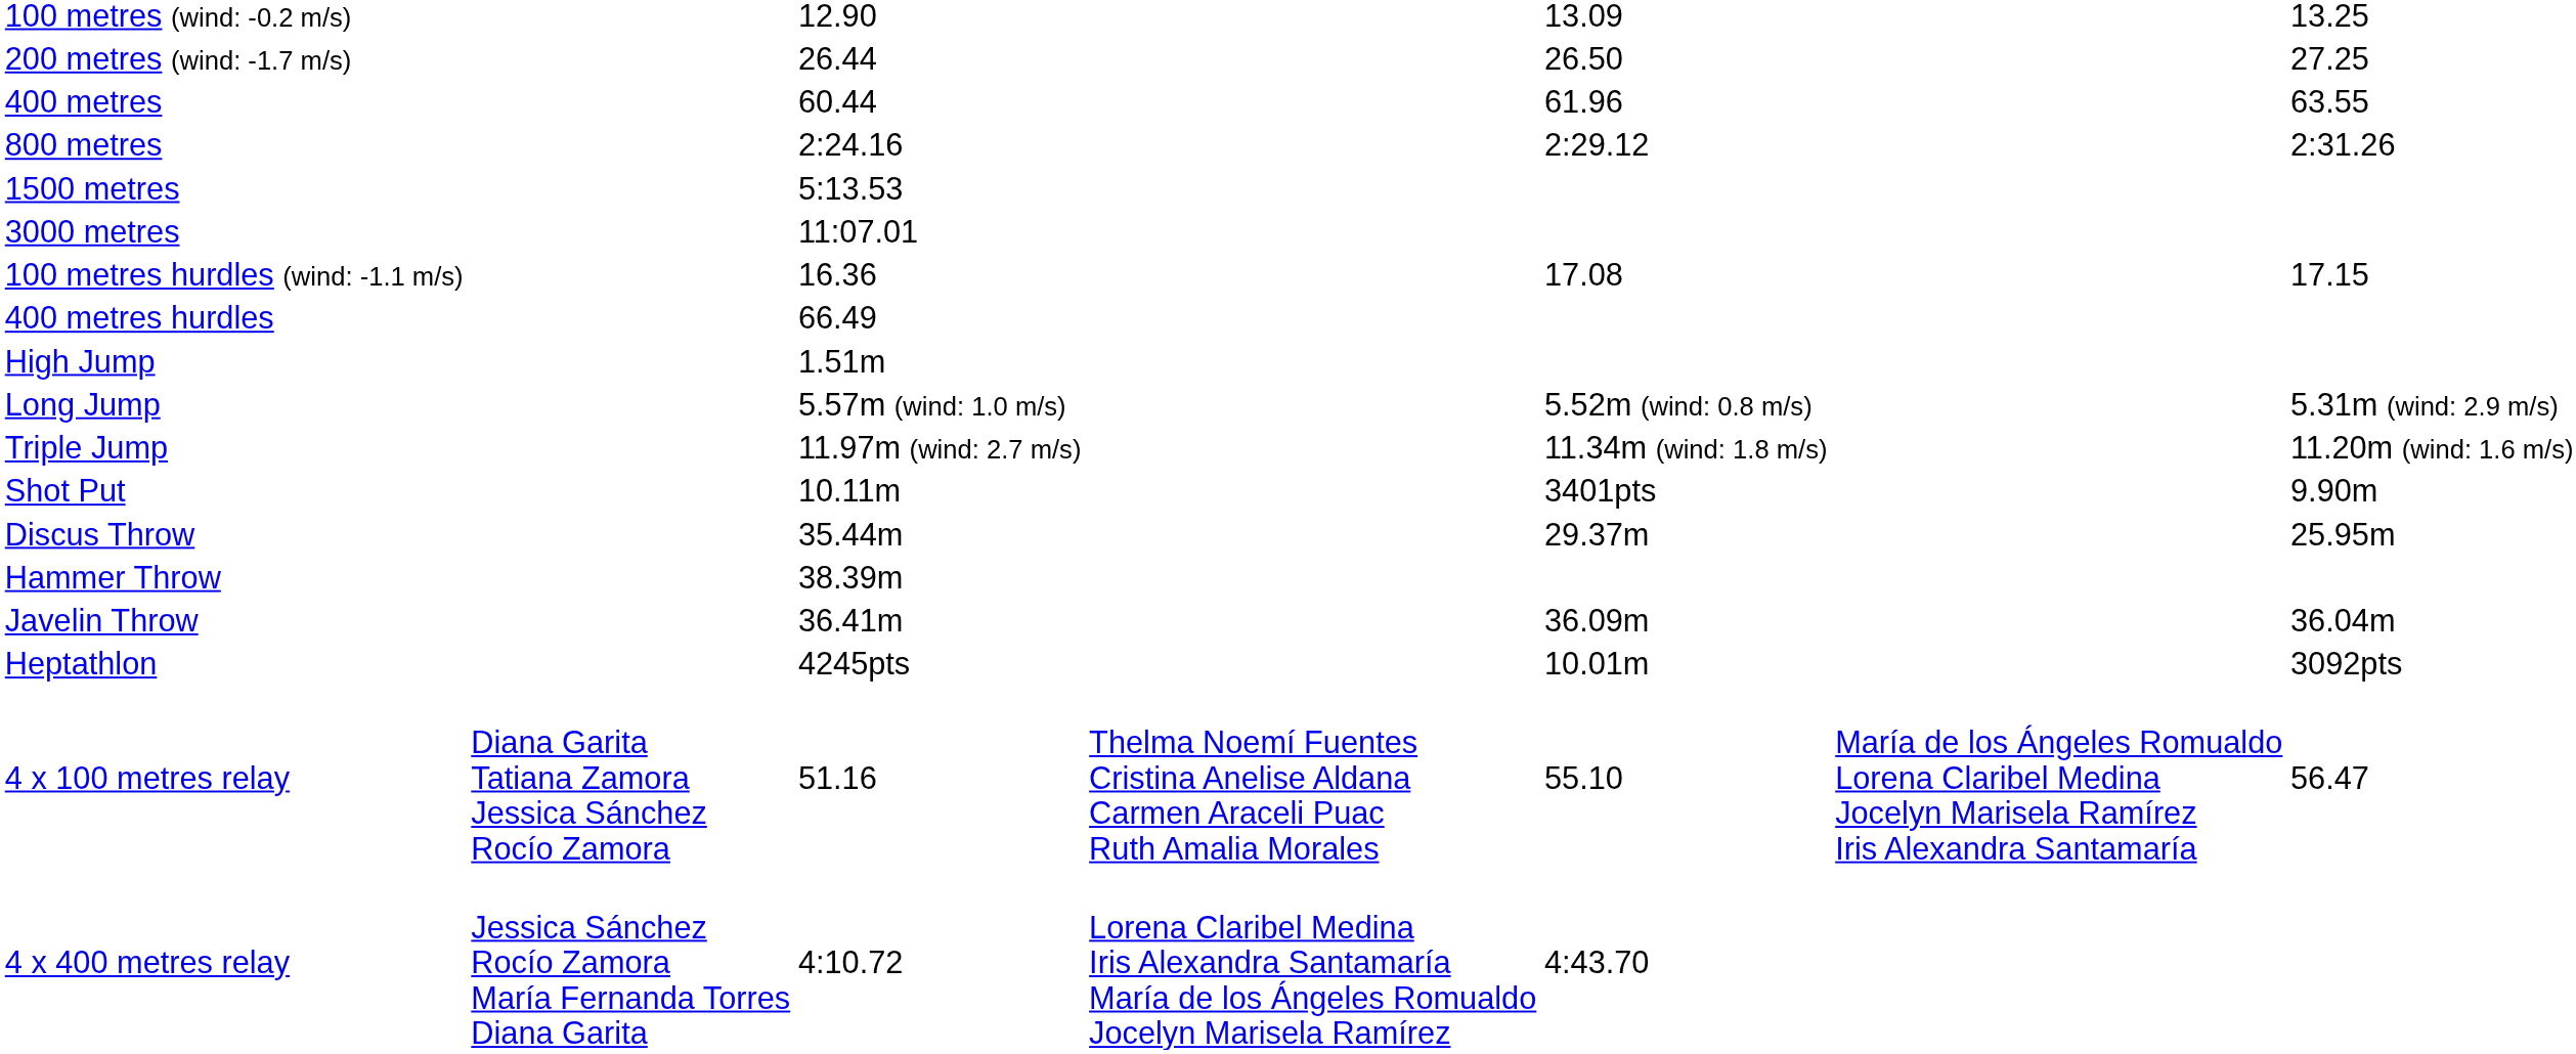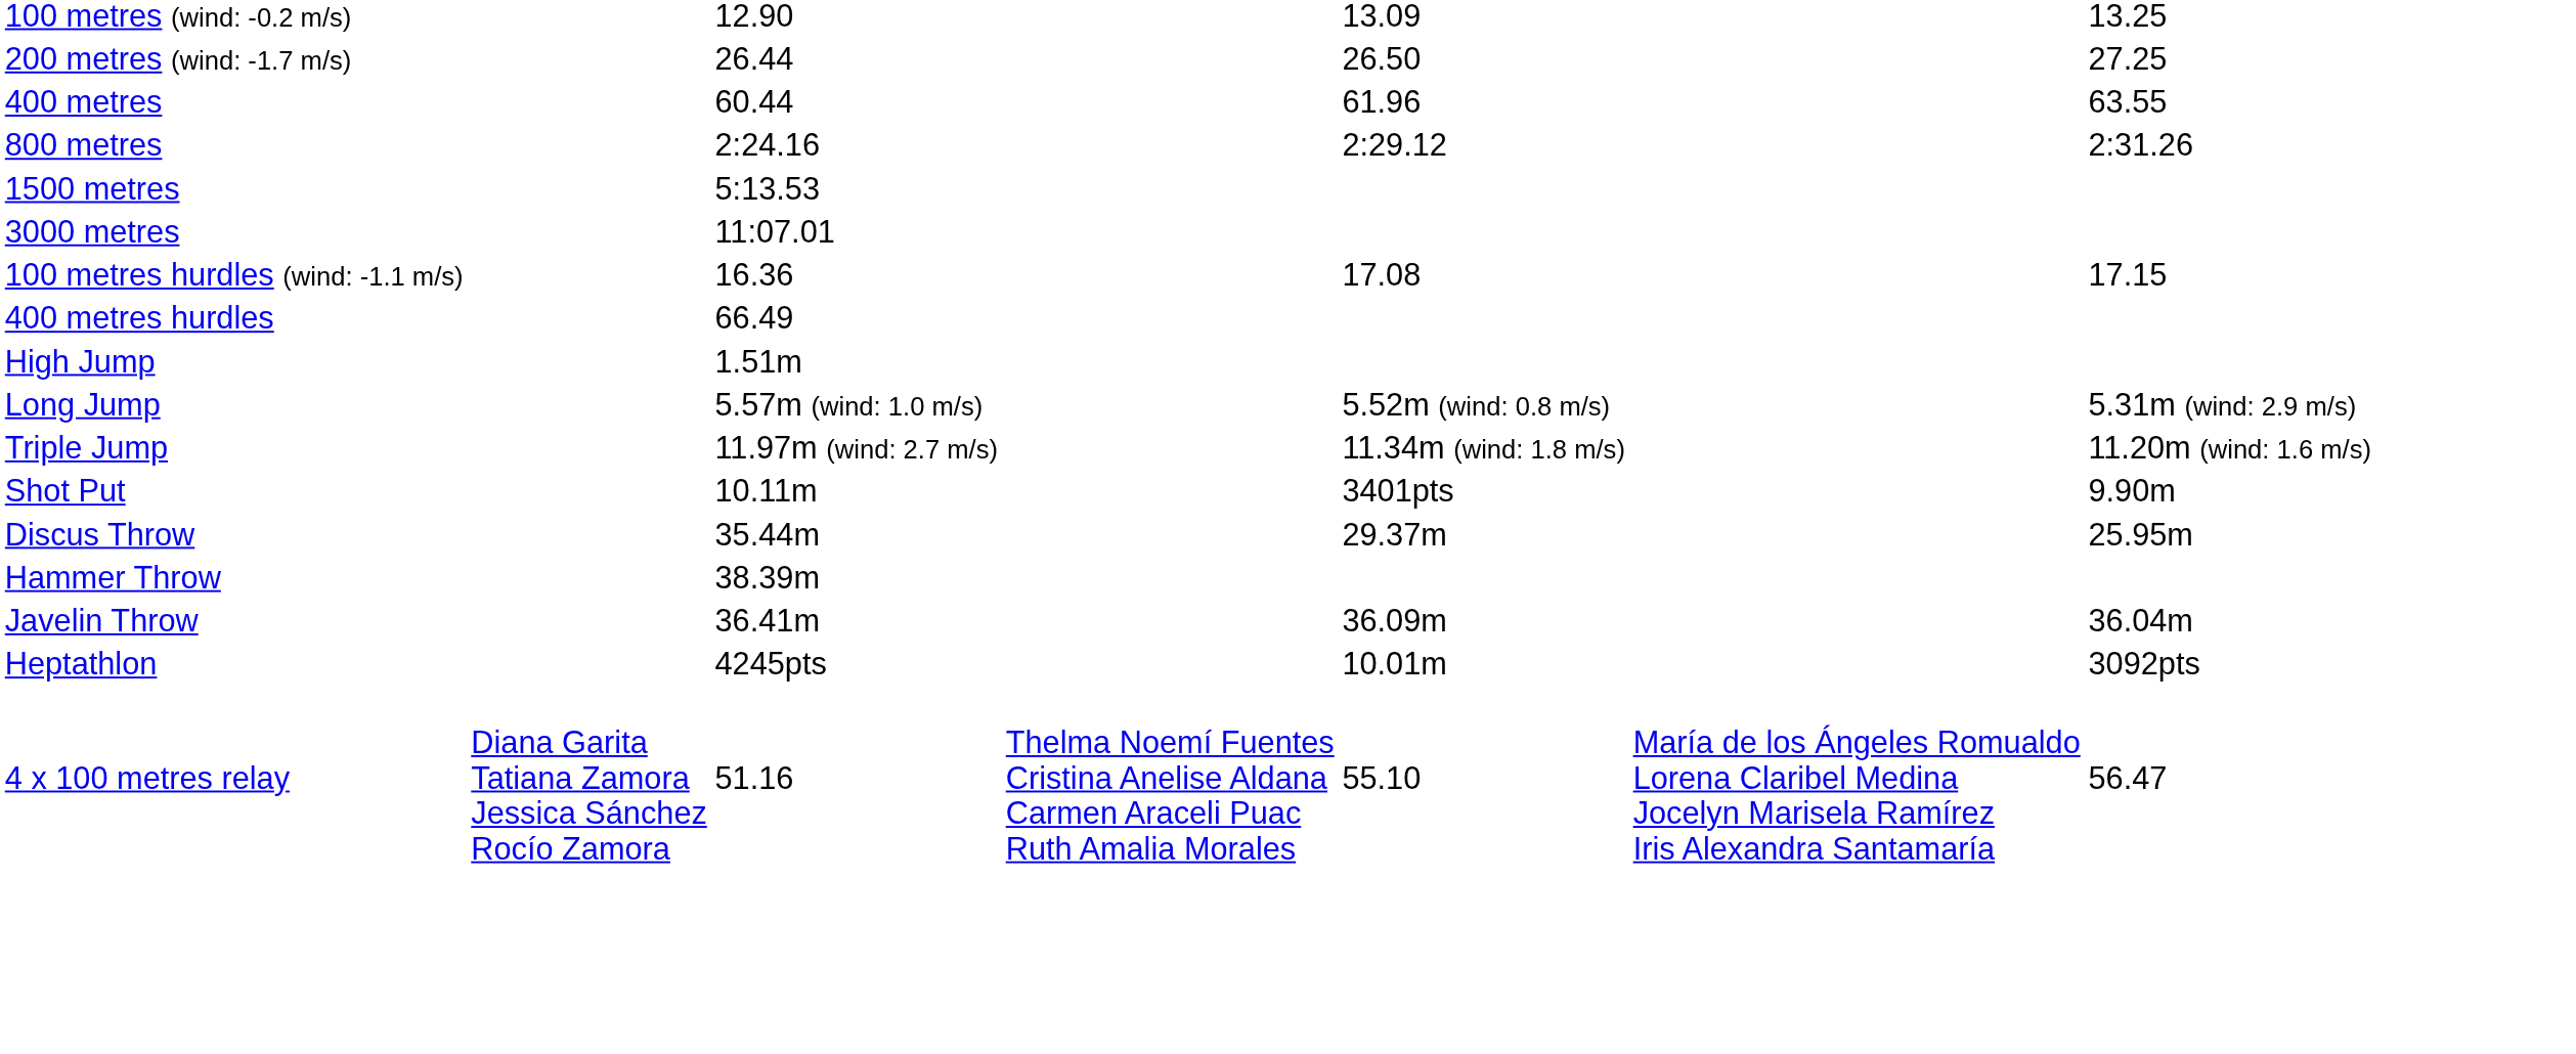 <table>
 <tr>
 <td><a href='#'>100 metres</a> <small>(wind: -0.2 m/s)</small></td>
 <td></td>
 <td>12.90</td>
 <td></td>
 <td>13.09</td>
 <td></td>
 <td>13.25</td>
 </tr>
 <tr>
 <td><a href='#'>200 metres</a> <small>(wind: -1.7 m/s)</small></td>
 <td></td>
 <td>26.44</td>
 <td></td>
 <td>26.50</td>
 <td></td>
 <td>27.25</td>
 </tr>
 <tr>
 <td><a href='#'>400 metres</a></td>
 <td></td>
 <td>60.44</td>
 <td></td>
 <td>61.96</td>
 <td></td>
 <td>63.55</td>
 </tr>
 <tr>
 <td><a href='#'>800 metres</a></td>
 <td></td>
 <td>2:24.16</td>
 <td></td>
 <td>2:29.12</td>
 <td></td>
 <td>2:31.26</td>
 </tr>
 <tr>
 <td><a href='#'>1500 metres</a></td>
 <td></td>
 <td>5:13.53</td>
 <td></td>
 <td></td>
 <td></td>
 <td></td>
 </tr>
 <tr>
 <td><a href='#'>3000 metres</a></td>
 <td></td>
 <td>11:07.01</td>
 <td></td>
 <td></td>
 <td></td>
 <td></td>
 </tr>
 <tr>
 <td><a href='#'>100 metres hurdles</a> <small>(wind: -1.1 m/s)</small></td>
 <td></td>
 <td>16.36</td>
 <td></td>
 <td>17.08</td>
 <td></td>
 <td>17.15</td>
 </tr>
 <tr>
 <td><a href='#'>400 metres hurdles</a></td>
 <td></td>
 <td>66.49</td>
 <td></td>
 <td></td>
 <td></td>
 <td></td>
 </tr>
 <tr>
 <td><a href='#'>High Jump</a></td>
 <td></td>
 <td>1.51m</td>
 <td></td>
 <td></td>
 <td></td>
 <td></td>
 </tr>
 <tr>
 <td><a href='#'>Long Jump</a></td>
 <td></td>
 <td>5.57m <small>(wind: 1.0 m/s)</small></td>
 <td></td>
 <td>5.52m <small>(wind: 0.8 m/s)</small></td>
 <td></td>
 <td>5.31m <small>(wind: 2.9 m/s)</small></td>
 </tr>
 <tr>
 <td><a href='#'>Triple Jump</a></td>
 <td></td>
 <td>11.97m <small>(wind: 2.7 m/s)</small></td>
 <td></td>
 <td>11.34m <small>(wind: 1.8 m/s)</small></td>
 <td></td>
 <td>11.20m <small>(wind: 1.6 m/s)</small></td>
 </tr>
 <tr>
 <td><a href='#'>Shot Put</a></td>
 <td></td>
 <td>10.11m</td>
 <td></td>
 <td>3401pts</td>
 <td></td>
 <td>9.90m</td>
 </tr>
 <tr>
 <td><a href='#'>Discus Throw</a></td>
 <td></td>
 <td>35.44m</td>
 <td></td>
 <td>29.37m</td>
 <td></td>
 <td>25.95m</td>
 </tr>
 <tr>
 <td><a href='#'>Hammer Throw</a></td>
 <td></td>
 <td>38.39m</td>
 <td></td>
 <td></td>
 <td></td>
 <td></td>
 </tr>
 <tr>
 <td><a href='#'>Javelin Throw</a></td>
 <td></td>
 <td>36.41m</td>
 <td></td>
 <td>36.09m</td>
 <td></td>
 <td>36.04m</td>
 </tr>
 <tr>
 <td><a href='#'>Heptathlon</a></td>
 <td></td>
 <td>4245pts</td>
 <td></td>
 <td>10.01m</td>
 <td></td>
 <td>3092pts</td>
 </tr>
 <tr>
 <td><a href='#'>4 x 100 metres relay</a></td>
 <td> <br> <a href='#'>Diana Garita</a> <br> <a href='#'>Tatiana Zamora</a> <br> <a href='#'>Jessica Sánchez</a> <br> <a href='#'>Rocío Zamora</a></td>
 <td>51.16</td>
 <td> <br> <a href='#'>Thelma Noemí Fuentes</a> <br> <a href='#'>Cristina Anelise Aldana</a> <br> <a href='#'>Carmen Araceli Puac</a> <br> <a href='#'>Ruth Amalia Morales</a></td>
 <td>55.10</td>
 <td> <br> <a href='#'>María de los Ángeles Romualdo</a> <br> <a href='#'>Lorena Claribel Medina</a> <br> <a href='#'>Jocelyn Marisela Ramírez</a> <br> <a href='#'>Iris Alexandra Santamaría</a></td>
 <td>56.47</td>
 </tr>
-<tr>
-<td><a href='#'>4 x 400 metres relay</a></td>
-<td> <br> <a href='#'>Jessica Sánchez</a> <br> <a href='#'>Rocío Zamora</a> <br> <a href='#'>María Fernanda Torres</a> <br> <a href='#'>Diana Garita</a></td>
-<td>4:10.72</td>
-<td> <br> <a href='#'>Lorena Claribel Medina</a> <br> <a href='#'>Iris Alexandra Santamaría</a> <br> <a href='#'>María de los Ángeles Romualdo</a> <br> <a href='#'>Jocelyn Marisela Ramírez</a></td>
-<td>4:43.70</td>
-<td></td>
-<td></td>
-</tr>
 </table>
